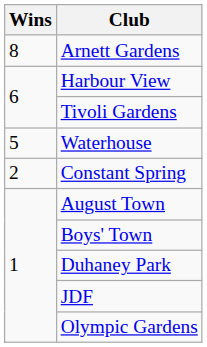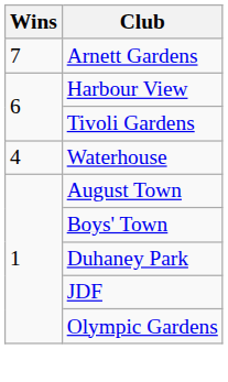 <table class="wikitable">
 <tr>
 <th>Wins</th>
 <th>Club</th>
 </tr>
 <tr>
-<td>8</td>
+<td>7</td>
 <td><a href='#'>Arnett Gardens</a></td>
 </tr>
 <tr>
 <td rowspan=2>6</td>
 <td><a href='#'>Harbour View</a></td>
 </tr>
 <tr>
 <td><a href='#'>Tivoli Gardens</a></td>
 </tr>
 <tr>
-<td>5</td>
+<td>4</td>
 <td><a href='#'>Waterhouse</a></td>
-</tr>
-<tr>
-<td>2</td>
-<td><a href='#'>Constant Spring</a></td>
 </tr>
 <tr>
 <td rowspan=5>1</td>
 <td><a href='#'>August Town</a></td>
 </tr>
 <tr>
 <td><a href='#'>Boys' Town</a></td>
 </tr>
 <tr>
 <td><a href='#'>Duhaney Park</a></td>
 </tr>
 <tr>
 <td><a href='#'>JDF</a></td>
 </tr>
 <tr>
 <td><a href='#'>Olympic Gardens</a></td>
 </tr>
 </table>
